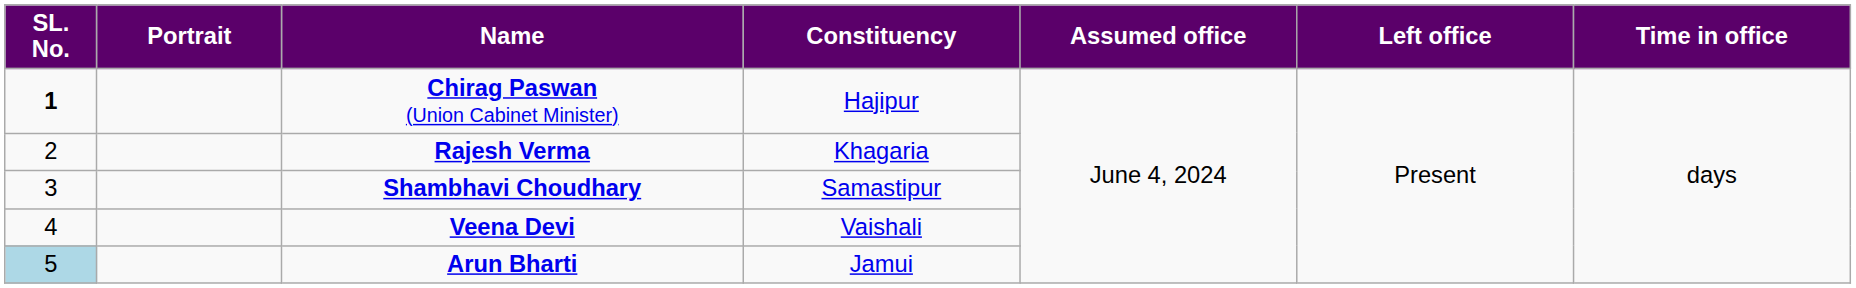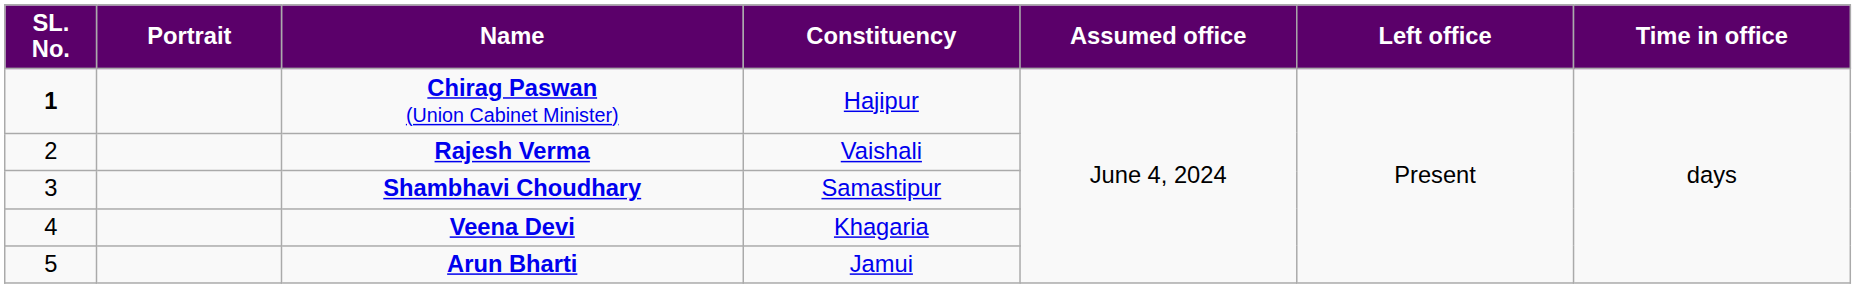 <table class="wikitable sortable" style="text-align:center;">
 <tr>
 <th style="background-color:#5B006A;color:white;width: 5%;">SL. No.</th>
 <th style="background-color:#5B006A;color:white;width: 10%;">Portrait</th>
 <th style="background-color:#5B006A;color:white;width: 25%;">Name</th>
 <th style="background-color:#5B006A;color:white;width: 15%;">Constituency</th>
 <th style="background-color:#5B006A;color:white;width: 15%;">Assumed office</th>
 <th style="background-color:#5B006A;color:white;width: 15%;">Left office</th>
 <th style="background-color:#5B006A;color:white;width: 15%;">Time in office</th>
 </tr>
 <tr>
 <td><strong>1</strong></td>
 <td></td>
 <td><strong><a href='#'>Chirag Paswan</a></strong><br><small><a href='#'>(Union Cabinet Minister)</a></small></td>
 <td><a href='#'>Hajipur</a></td>
 <td rowspan="5">June 4, 2024</td>
 <td rowspan="5">Present</td>
 <td rowspan="5"> days</td>
 </tr>
 <tr>
 <td>2</td>
 <td></td>
 <td><a href='#'><strong>Rajesh Verma</strong></a></td>
-<td><a href='#'>Khagaria</a></td>
+<td><a href='#'>Vaishali</a></td>
 </tr>
 <tr>
 <td>3</td>
 <td></td>
 <td><strong><a href='#'>Shambhavi Choudhary</a></strong></td>
 <td><a href='#'>Samastipur</a></td>
 </tr>
 <tr>
 <td>4</td>
 <td></td>
 <td><strong><a href='#'>Veena Devi</a></strong></td>
-<td><a href='#'>Vaishali</a></td>
+<td><a href='#'>Khagaria</a></td>
 </tr>
 <tr>
-<td style="background: lightblue;">5</td>
+<td>5</td>
 <td></td>
 <td><strong><a href='#'>Arun Bharti</a></strong></td>
 <td><a href='#'>Jamui</a></td>
 </tr>
 </table>
